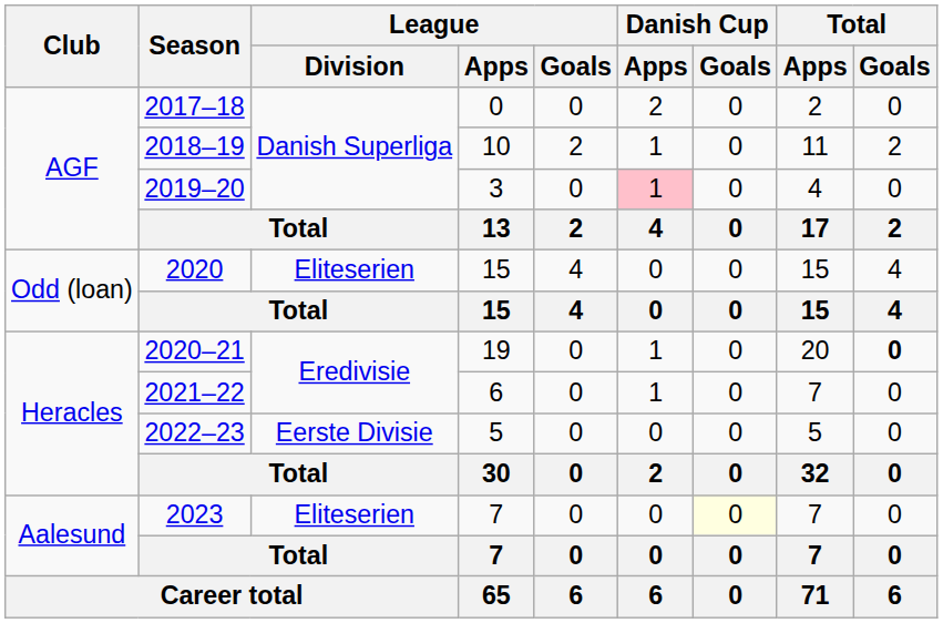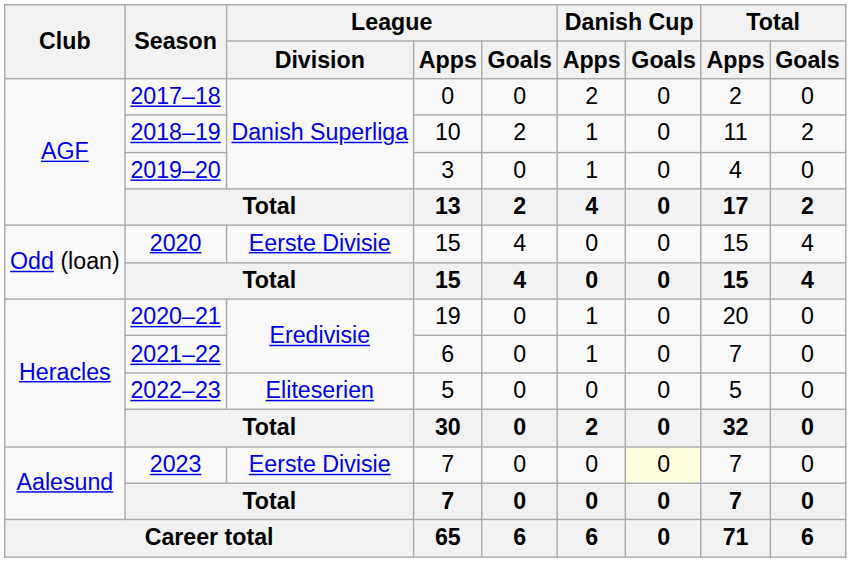 <table class="wikitable" style="text-align: center;">
 <tr>
 <th rowspan=2>Club</th>
 <th rowspan=2>Season</th>
 <th colspan=3>League</th>
 <th colspan=2>Danish Cup</th>
 <th colspan=2>Total</th>
 </tr>
 <tr>
 <th>Division</th>
 <th>Apps</th>
 <th>Goals</th>
 <th>Apps</th>
 <th>Goals</th>
 <th>Apps</th>
 <th>Goals</th>
 </tr>
 <tr>
 <td rowspan=4><a href='#'>AGF</a></td>
 <td><a href='#'>2017–18</a></td>
 <td rowspan=3><a href='#'>Danish Superliga</a></td>
 <td>0</td>
 <td>0</td>
 <td>2</td>
 <td>0</td>
 <td>2</td>
 <td>0</td>
 </tr>
 <tr>
 <td><a href='#'>2018–19</a></td>
 <td>10</td>
 <td>2</td>
 <td>1</td>
 <td>0</td>
 <td>11</td>
 <td>2</td>
 </tr>
 <tr>
 <td><a href='#'>2019–20</a></td>
 <td>3</td>
 <td>0</td>
-<td style="background: pink;">1</td>
+<td>1</td>
 <td>0</td>
 <td>4</td>
 <td>0</td>
 </tr>
 <tr>
 <th colspan=2>Total</th>
 <th>13</th>
 <th>2</th>
 <th>4</th>
 <th>0</th>
 <th>17</th>
 <th>2</th>
 </tr>
 <tr>
 <td rowspan=2><a href='#'>Odd</a> (loan)</td>
 <td><a href='#'>2020</a></td>
-<td rowspan=1><a href='#'>Eliteserien</a></td>
+<td rowspan=1><a href='#'>Eerste Divisie</a></td>
 <td>15</td>
 <td>4</td>
 <td>0</td>
 <td>0</td>
 <td>15</td>
 <td>4</td>
 </tr>
 <tr>
 <th colspan=2>Total</th>
 <th>15</th>
 <th>4</th>
 <th>0</th>
 <th>0</th>
 <th>15</th>
 <th>4</th>
 </tr>
 <tr>
 <td rowspan=4><a href='#'>Heracles</a></td>
 <td><a href='#'>2020–21</a></td>
 <td rowspan=2><a href='#'>Eredivisie</a></td>
 <td>19</td>
 <td>0</td>
 <td>1</td>
 <td>0</td>
 <td>20</td>
-<td><strong>0</strong></td>
+<td>0</td>
 </tr>
 <tr>
 <td><a href='#'>2021–22</a></td>
 <td>6</td>
 <td>0</td>
 <td>1</td>
 <td>0</td>
 <td>7</td>
 <td>0</td>
 </tr>
 <tr>
 <td><a href='#'>2022–23</a></td>
-<td rowspan=1><a href='#'>Eerste Divisie</a></td>
+<td rowspan=1><a href='#'>Eliteserien</a></td>
 <td>5</td>
 <td>0</td>
 <td>0</td>
 <td>0</td>
 <td>5</td>
 <td>0</td>
 </tr>
 <tr>
 <th colspan=2>Total</th>
 <th>30</th>
 <th>0</th>
 <th>2</th>
 <th>0</th>
 <th>32</th>
 <th>0</th>
 </tr>
 <tr>
 <td rowspan=2><a href='#'>Aalesund</a></td>
 <td><a href='#'>2023</a></td>
-<td rowspan=1><a href='#'>Eliteserien</a></td>
+<td rowspan=1><a href='#'>Eerste Divisie</a></td>
 <td>7</td>
 <td>0</td>
 <td>0</td>
 <td style="background: lightyellow;">0</td>
 <td>7</td>
 <td>0</td>
 </tr>
 <tr>
 <th colspan=2>Total</th>
 <th>7</th>
 <th>0</th>
 <th>0</th>
 <th>0</th>
 <th>7</th>
 <th>0</th>
 </tr>
 <tr>
 <th colspan=3>Career total</th>
 <th>65</th>
 <th>6</th>
 <th>6</th>
 <th>0</th>
 <th>71</th>
 <th>6</th>
 </tr>
 </table>
